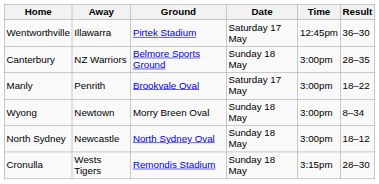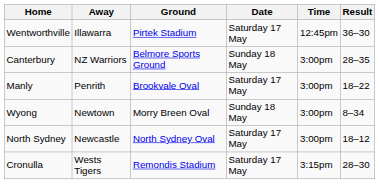 <table class="wikitable">
 <tr>
 <th>Home</th>
 <th>Away</th>
 <th>Ground</th>
 <th>Date</th>
 <th>Time</th>
 <th>Result</th>
 </tr>
 <tr>
 <td>Wentworthville</td>
 <td>Illawarra</td>
 <td><a href='#'>Pirtek Stadium</a></td>
 <td>Saturday 17 May</td>
 <td>12:45pm</td>
 <td>36–30</td>
 </tr>
 <tr>
 <td>Canterbury</td>
 <td>NZ Warriors</td>
 <td><a href='#'>Belmore Sports Ground</a></td>
 <td>Sunday 18 May</td>
 <td>3:00pm</td>
 <td>28–35</td>
 </tr>
 <tr>
 <td>Manly</td>
 <td>Penrith</td>
 <td><a href='#'>Brookvale Oval</a></td>
 <td>Saturday 17 May</td>
 <td>3:00pm</td>
 <td>18–22</td>
 </tr>
 <tr>
 <td>Wyong</td>
 <td>Newtown</td>
 <td>Morry Breen Oval</td>
 <td>Sunday 18 May</td>
 <td>3:00pm</td>
 <td>8–34</td>
 </tr>
 <tr>
 <td>North Sydney</td>
 <td>Newcastle</td>
 <td><a href='#'>North Sydney Oval</a></td>
-<td>Sunday 18 May</td>
+<td>Saturday 17 May</td>
 <td>3:00pm</td>
 <td>18–12</td>
 </tr>
 <tr>
 <td>Cronulla</td>
 <td>Wests Tigers</td>
 <td><a href='#'>Remondis Stadium</a></td>
-<td>Sunday 18 May</td>
+<td>Saturday 17 May</td>
 <td>3:15pm</td>
 <td>28–30</td>
 </tr>
 </table>
